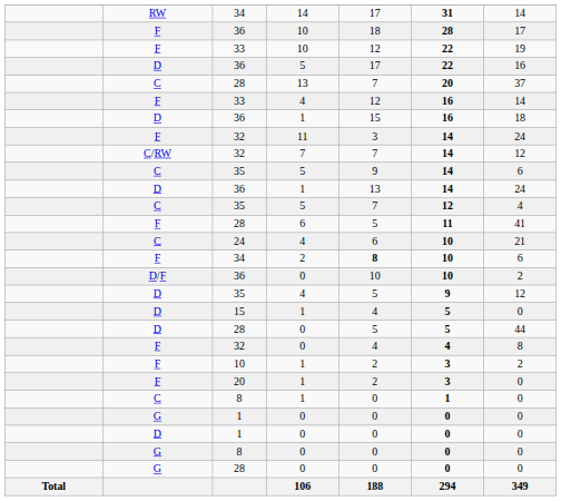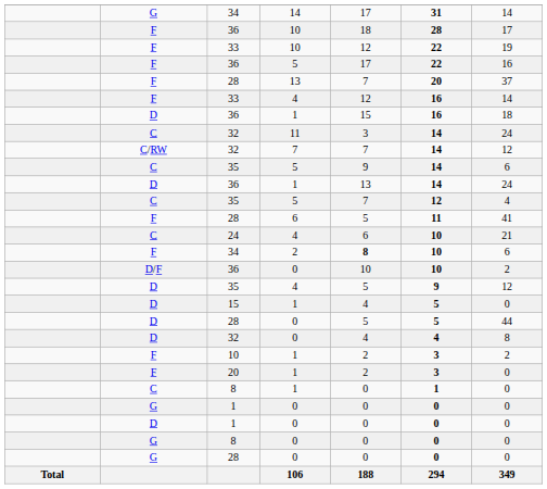 <table class="wikitable sortable" width =800>
 <tr align="center">
 </tr>
 <tr align="center" bgcolor="">
 <td></td>
-<td><a href='#'>RW</a></td>
+<td><a href='#'>G</a></td>
 <td>34</td>
 <td>14</td>
 <td>17</td>
 <td><strong>31</strong></td>
 <td>14</td>
 </tr>
 <tr align="center" bgcolor="f0f0f0">
 <td></td>
 <td><a href='#'>F</a></td>
 <td>36</td>
 <td>10</td>
 <td>18</td>
 <td><strong>28</strong></td>
 <td>17</td>
 </tr>
 <tr align="center" bgcolor="">
 <td></td>
 <td><a href='#'>F</a></td>
 <td>33</td>
 <td>10</td>
 <td>12</td>
 <td><strong>22</strong></td>
 <td>19</td>
 </tr>
 <tr align="center" bgcolor="f0f0f0">
 <td></td>
-<td><a href='#'>D</a></td>
+<td><a href='#'>F</a></td>
 <td>36</td>
 <td>5</td>
 <td>17</td>
 <td><strong>22</strong></td>
 <td>16</td>
 </tr>
 <tr align="center" bgcolor="">
 <td></td>
-<td><a href='#'>C</a></td>
+<td><a href='#'>F</a></td>
 <td>28</td>
 <td>13</td>
 <td>7</td>
 <td><strong>20</strong></td>
 <td>37</td>
 </tr>
 <tr align="center" bgcolor="f0f0f0">
 <td></td>
 <td><a href='#'>F</a></td>
 <td>33</td>
 <td>4</td>
 <td>12</td>
 <td><strong>16</strong></td>
 <td>14</td>
 </tr>
 <tr align="center" bgcolor="">
 <td></td>
 <td><a href='#'>D</a></td>
 <td>36</td>
 <td>1</td>
 <td>15</td>
 <td><strong>16</strong></td>
 <td>18</td>
 </tr>
 <tr align="center" bgcolor="f0f0f0">
 <td></td>
-<td><a href='#'>F</a></td>
+<td><a href='#'>C</a></td>
 <td>32</td>
 <td>11</td>
 <td>3</td>
 <td><strong>14</strong></td>
 <td>24</td>
 </tr>
 <tr align="center" bgcolor="">
 <td></td>
 <td><a href='#'>C</a>/<a href='#'>RW</a></td>
 <td>32</td>
 <td>7</td>
 <td>7</td>
 <td><strong>14</strong></td>
 <td>12</td>
 </tr>
 <tr align="center" bgcolor="f0f0f0">
 <td></td>
 <td><a href='#'>C</a></td>
 <td>35</td>
 <td>5</td>
 <td>9</td>
 <td><strong>14</strong></td>
 <td>6</td>
 </tr>
 <tr align="center" bgcolor="">
 <td></td>
 <td><a href='#'>D</a></td>
 <td>36</td>
 <td>1</td>
 <td>13</td>
 <td><strong>14</strong></td>
 <td>24</td>
 </tr>
 <tr align="center" bgcolor="f0f0f0">
 <td></td>
 <td><a href='#'>C</a></td>
 <td>35</td>
 <td>5</td>
 <td>7</td>
 <td><strong>12</strong></td>
 <td>4</td>
 </tr>
 <tr align="center" bgcolor="">
 <td></td>
 <td><a href='#'>F</a></td>
 <td>28</td>
 <td>6</td>
 <td>5</td>
 <td><strong>11</strong></td>
 <td>41</td>
 </tr>
 <tr align="center" bgcolor="f0f0f0">
 <td></td>
 <td><a href='#'>C</a></td>
 <td>24</td>
 <td>4</td>
 <td>6</td>
 <td><strong>10</strong></td>
 <td>21</td>
 </tr>
 <tr align="center" bgcolor="">
 <td></td>
 <td><a href='#'>F</a></td>
 <td>34</td>
 <td>2</td>
 <td><strong>8</strong></td>
 <td><strong>10</strong></td>
 <td>6</td>
 </tr>
 <tr align="center" bgcolor="f0f0f0">
 <td></td>
 <td><a href='#'>D</a>/<a href='#'>F</a></td>
 <td>36</td>
 <td>0</td>
 <td>10</td>
 <td><strong>10</strong></td>
 <td>2</td>
 </tr>
 <tr align="center" bgcolor="">
 <td></td>
 <td><a href='#'>D</a></td>
 <td>35</td>
 <td>4</td>
 <td>5</td>
 <td><strong>9</strong></td>
 <td>12</td>
 </tr>
 <tr align="center" bgcolor="f0f0f0">
 <td></td>
 <td><a href='#'>D</a></td>
 <td>15</td>
 <td>1</td>
 <td>4</td>
 <td><strong>5</strong></td>
 <td>0</td>
 </tr>
 <tr align="center" bgcolor="">
 <td></td>
 <td><a href='#'>D</a></td>
 <td>28</td>
 <td>0</td>
 <td>5</td>
 <td><strong>5</strong></td>
 <td>44</td>
 </tr>
 <tr align="center" bgcolor="f0f0f0">
 <td></td>
-<td><a href='#'>F</a></td>
+<td><a href='#'>D</a></td>
 <td>32</td>
 <td>0</td>
 <td>4</td>
 <td><strong>4</strong></td>
 <td>8</td>
 </tr>
 <tr align="center" bgcolor="">
 <td></td>
 <td><a href='#'>F</a></td>
 <td>10</td>
 <td>1</td>
 <td>2</td>
 <td><strong>3</strong></td>
 <td>2</td>
 </tr>
 <tr align="center" bgcolor="f0f0f0">
 <td></td>
 <td><a href='#'>F</a></td>
 <td>20</td>
 <td>1</td>
 <td>2</td>
 <td><strong>3</strong></td>
 <td>0</td>
 </tr>
 <tr align="center" bgcolor="">
 <td></td>
 <td><a href='#'>C</a></td>
 <td>8</td>
 <td>1</td>
 <td>0</td>
 <td><strong>1</strong></td>
 <td>0</td>
 </tr>
 <tr align="center" bgcolor="f0f0f0">
 <td></td>
 <td><a href='#'>G</a></td>
 <td>1</td>
 <td>0</td>
 <td>0</td>
 <td><strong>0</strong></td>
 <td>0</td>
 </tr>
 <tr align="center" bgcolor="">
 <td></td>
 <td><a href='#'>D</a></td>
 <td>1</td>
 <td>0</td>
 <td>0</td>
 <td><strong>0</strong></td>
 <td>0</td>
 </tr>
 <tr align="center" bgcolor="f0f0f0">
 <td></td>
 <td><a href='#'>G</a></td>
 <td>8</td>
 <td>0</td>
 <td>0</td>
 <td><strong>0</strong></td>
 <td>0</td>
 </tr>
 <tr align="center" bgcolor="">
 <td></td>
 <td><a href='#'>G</a></td>
 <td>28</td>
 <td>0</td>
 <td>0</td>
 <td><strong>0</strong></td>
 <td>0</td>
 </tr>
 <tr>
 <th>Total</th>
 <th></th>
 <th></th>
 <th>106</th>
 <th>188</th>
 <th>294</th>
 <th>349</th>
 </tr>
 </table>
